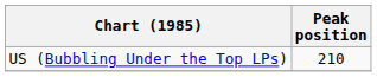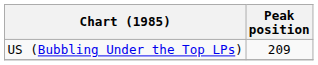 <table class="wikitable sortable" border="1">
 <tr>
 <th>Chart (1985)</th>
 <th>Peak<br>position</th>
 </tr>
 <tr>
 <td>US (<a href='#'>Bubbling Under the Top LPs</a>)</td>
-<td align="center">210</td>
+<td align="center">209</td>
 </tr>
 <tr>
 </tr>
 </table>
